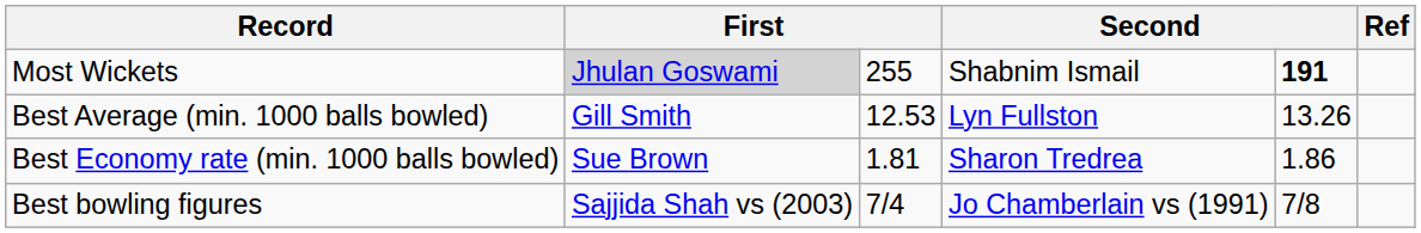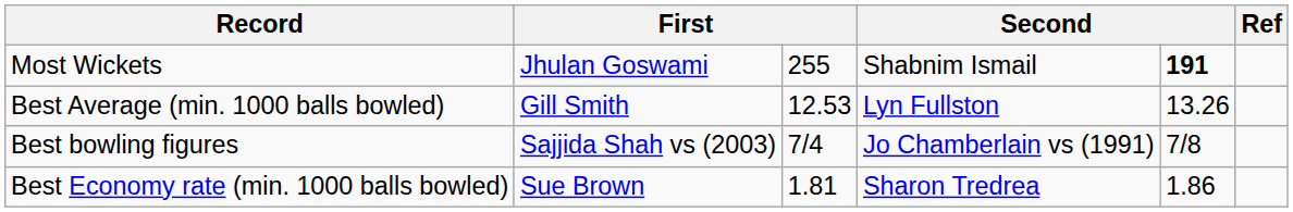 <table class="wikitable">
 <tr>
 <th colspan="1">Record</th>
 <th colspan="2">First</th>
 <th colspan="2">Second</th>
 <th>Ref</th>
 </tr>
 <tr>
 <td>Most Wickets</td>
-<td style="background: lightgrey;"> <a href='#'>Jhulan Goswami</a></td>
+<td> <a href='#'>Jhulan Goswami</a></td>
 <td>255</td>
 <td>Shabnim Ismail</td>
 <td><strong>191</strong></td>
 <td></td>
 </tr>
 <tr>
 <td>Best Average (min. 1000 balls bowled)</td>
 <td> <a href='#'>Gill Smith</a></td>
 <td>12.53</td>
 <td> <a href='#'>Lyn Fullston</a></td>
 <td>13.26</td>
 <td></td>
 </tr>
 <tr>
+<td>Best bowling figures</td>
+<td> <a href='#'>Sajjida Shah</a> vs  (2003)</td>
+<td>7/4</td>
+<td> <a href='#'>Jo Chamberlain</a> vs  (1991)</td>
+<td>7/8</td>
+<td></td>
+</tr>
+<tr>
 <td>Best <a href='#'>Economy rate</a> (min. 1000 balls bowled)</td>
 <td> <a href='#'>Sue Brown</a></td>
 <td>1.81</td>
 <td> <a href='#'>Sharon Tredrea</a></td>
 <td>1.86</td>
 <td></td>
 </tr>
-<tr>
-<td>Best bowling figures</td>
-<td> <a href='#'>Sajjida Shah</a> vs  (2003)</td>
-<td>7/4</td>
-<td> <a href='#'>Jo Chamberlain</a> vs  (1991)</td>
-<td>7/8</td>
-<td></td>
-</tr>
 </table>
